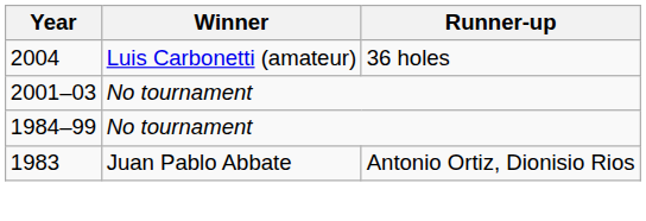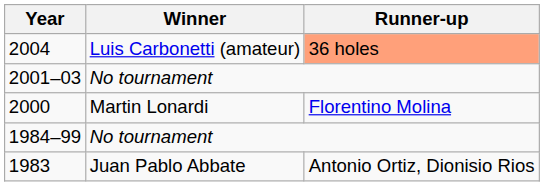 <table class=wikitable>
 <tr>
 <th>Year</th>
 <th>Winner</th>
 <th>Runner-up</th>
 </tr>
 <tr>
 <td>2004</td>
 <td><a href='#'>Luis Carbonetti</a> (amateur)</td>
-<td>36 holes</td>
+<td style="background: lightsalmon;">36 holes</td>
 </tr>
 <tr>
 <td>2001–03</td>
 <td colspan=2><em>No tournament</em></td>
+</tr>
+<tr>
+<td>2000</td>
+<td>Martin Lonardi</td>
+<td><a href='#'>Florentino Molina</a></td>
 </tr>
 <tr>
 <td>1984–99</td>
 <td colspan=2><em>No tournament</em></td>
 </tr>
 <tr>
 <td>1983</td>
 <td>Juan Pablo Abbate</td>
 <td>Antonio Ortiz, Dionisio Rios</td>
 </tr>
 </table>
